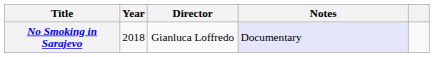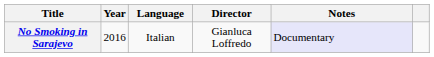 <table class="wikitable sortable plainrowheaders" style="text-align:center;">
 <tr>
 <th scope="col" style="width:200px;">Title</th>
 <th scope="col" style="width:5px;;">Year</th>
+<th scope="col" style="width:100px;">Language</th>
 <th scope="col" style="width:150px;">Director</th>
 <th scope="col" style="width:300px;" class="unsortable">Notes</th>
 <th scope="col" style="width: 2em;" class="unsortable"></th>
 </tr>
 <tr>
 <th scope="row"><em><a href='#'>No Smoking in Sarajevo</a></em></th>
-<td>2018</td>
+<td>2016</td>
+<td>Italian</td>
 <td>Gianluca Loffredo</td>
 <td style="background: lavender; text-align:left;">Documentary</td>
 <td></td>
 </tr>
 </table>
